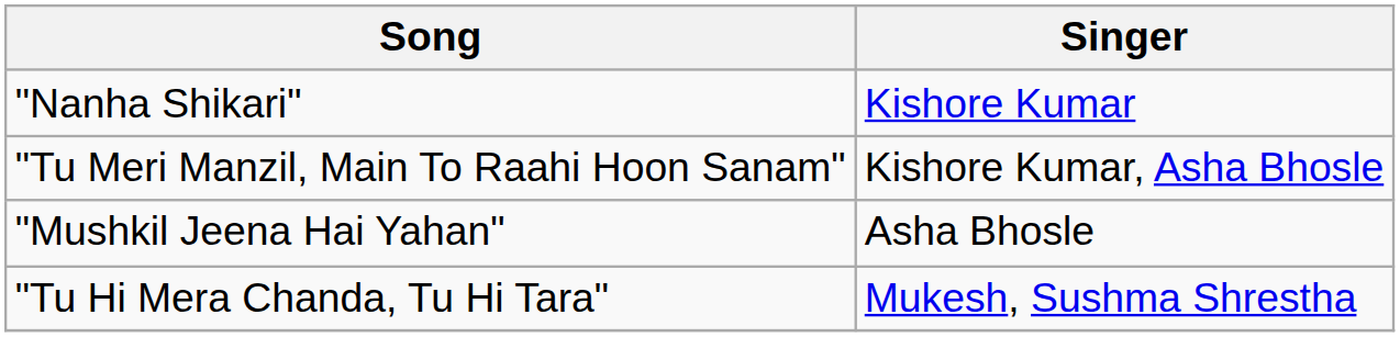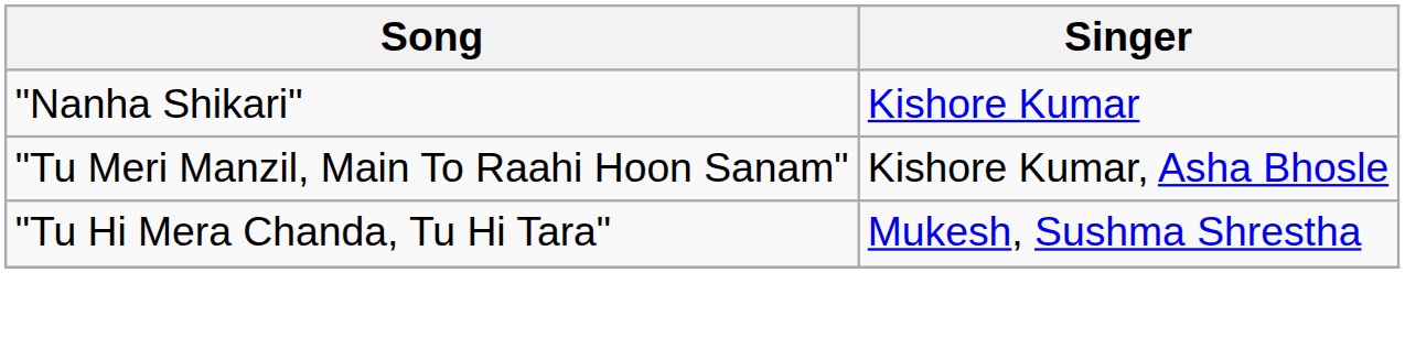 <table class="wikitable">
 <tr>
 <th>Song</th>
 <th>Singer</th>
 </tr>
 <tr>
 <td>"Nanha Shikari"</td>
 <td><a href='#'>Kishore Kumar</a></td>
 </tr>
 <tr>
 <td>"Tu Meri Manzil, Main To Raahi Hoon Sanam"</td>
 <td>Kishore Kumar, <a href='#'>Asha Bhosle</a></td>
 </tr>
 <tr>
-<td>"Mushkil Jeena Hai Yahan"</td>
-<td>Asha Bhosle</td>
-</tr>
-<tr>
 <td>"Tu Hi Mera Chanda, Tu Hi Tara"</td>
 <td><a href='#'>Mukesh</a>, <a href='#'>Sushma Shrestha</a></td>
 </tr>
 <tr>
 </tr>
 </table>
